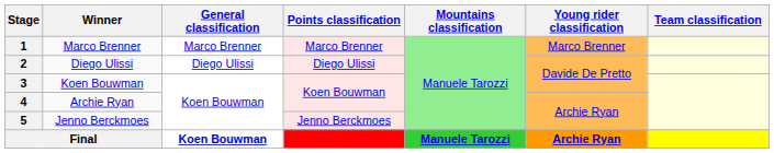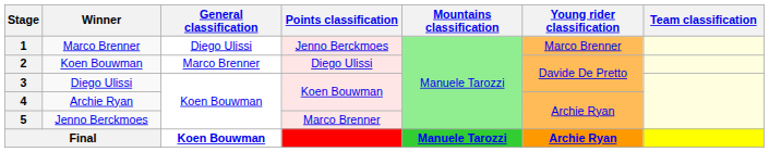 <table class="wikitable" style="text-align: center; font-size:smaller;">
 <tr style="background:#efefef;">
 <th width="1%">Stage</th>
 <th width="16.5%">Winner</th>
 <th width="16.5%"><a href='#'>General classification</a><br></th>
 <th width="16.5%"><a href='#'>Points classification</a><br></th>
 <th width="16.5%"><a href='#'>Mountains classification</a><br></th>
 <th width="16.5%"><a href='#'>Young rider classification</a><br></th>
 <th width="16.5%"><a href='#'>Team classification</a></th>
 </tr>
 <tr>
 <th>1</th>
 <td><a href='#'>Marco Brenner</a></td>
-<td style="background:white;"><a href='#'>Marco Brenner</a></td>
-<td style="background:#FFE6E6;"><a href='#'>Marco Brenner</a></td>
+<td style="background:white;"><a href='#'>Diego Ulissi</a></td>
+<td style="background:#FFE6E6;"><a href='#'>Jenno Berckmoes</a></td>
 <td style="background:lightgreen;" rowspan="5"><a href='#'>Manuele Tarozzi</a></td>
 <td style="background:#FFBB57;"><a href='#'>Marco Brenner</a></td>
 <td style="background:lightyellow;"></td>
 </tr>
 <tr>
 <th>2</th>
-<td><a href='#'>Diego Ulissi</a></td>
-<td style="background:white;"><a href='#'>Diego Ulissi</a></td>
+<td><a href='#'>Koen Bouwman</a></td>
+<td style="background:white;"><a href='#'>Marco Brenner</a></td>
 <td style="background:#FFE6E6;"><a href='#'>Diego Ulissi</a></td>
 <td style="background:#FFBB57;" rowspan="2"><a href='#'>Davide De Pretto</a></td>
 <td style="background:lightyellow;"></td>
 </tr>
 <tr>
 <th>3</th>
-<td><a href='#'>Koen Bouwman</a></td>
+<td><a href='#'>Diego Ulissi</a></td>
 <td style="background:white;" rowspan="3"><a href='#'>Koen Bouwman</a></td>
 <td style="background:#FFE6E6;" rowspan="2"><a href='#'>Koen Bouwman</a></td>
 <td style="background:lightyellow;" rowspan="3"></td>
 </tr>
 <tr>
 <th>4</th>
 <td><a href='#'>Archie Ryan</a></td>
 <td style="background:#FFBB57;" rowspan="2"><a href='#'>Archie Ryan</a></td>
 </tr>
 <tr>
 <th>5</th>
 <td><a href='#'>Jenno Berckmoes</a></td>
-<td style="background:#FFE6E6;"><a href='#'>Jenno Berckmoes</a></td>
+<td style="background:#FFE6E6;"><a href='#'>Marco Brenner</a></td>
 </tr>
 <tr>
 <th colspan="2">Final</th>
 <th style="background:white;"><a href='#'>Koen Bouwman</a></th>
 <th style="background:#f00;"></th>
 <th style="background:limegreen;"><a href='#'>Manuele Tarozzi</a></th>
 <th style="background:#FF9900;"><a href='#'>Archie Ryan</a></th>
 <th style="background:yellow;"></th>
 </tr>
 </table>
